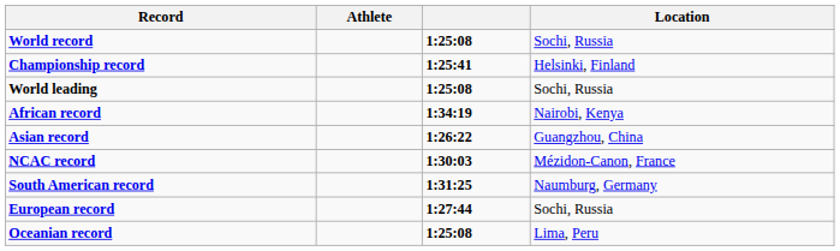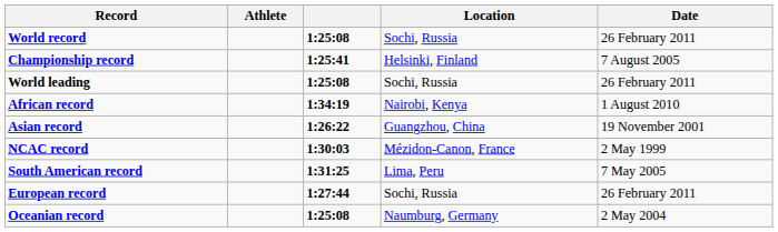 <table class="wikitable sortable" width=65% style="font-size:90%; text-align:left;">
 <tr>
 <th>Record</th>
 <th>Athlete</th>
 <th></th>
 <th>Location</th>
+<th>Date</th>
 </tr>
 <tr>
 <td><strong><a href='#'>World record</a></strong></td>
 <td></td>
 <td><strong>1:25:08</strong></td>
 <td><a href='#'>Sochi</a>, <a href='#'>Russia</a></td>
+<td>26 February 2011</td>
 </tr>
 <tr>
 <td><strong><a href='#'>Championship record</a></strong></td>
 <td></td>
 <td><strong>1:25:41</strong></td>
 <td><a href='#'>Helsinki</a>, <a href='#'>Finland</a></td>
+<td>7 August 2005</td>
 </tr>
 <tr>
 <td><strong>World leading</strong></td>
 <td></td>
 <td><strong>1:25:08</strong></td>
 <td>Sochi, Russia</td>
+<td>26 February 2011</td>
 </tr>
 <tr>
 <td><strong><a href='#'>African record</a></strong></td>
 <td></td>
 <td><strong>1:34:19</strong></td>
 <td><a href='#'>Nairobi</a>, <a href='#'>Kenya</a></td>
+<td>1 August 2010</td>
 </tr>
 <tr>
 <td><strong><a href='#'>Asian record</a></strong></td>
 <td></td>
 <td><strong>1:26:22</strong></td>
 <td><a href='#'>Guangzhou</a>, <a href='#'>China</a></td>
+<td>19 November 2001</td>
 </tr>
 <tr>
 <td><strong><a href='#'>NCAC record</a></strong></td>
 <td></td>
 <td><strong>1:30:03</strong></td>
 <td><a href='#'>Mézidon-Canon</a>, <a href='#'>France</a></td>
+<td>2 May 1999</td>
 </tr>
 <tr>
 <td><strong><a href='#'>South American record</a></strong></td>
 <td></td>
 <td><strong>1:31:25</strong></td>
-<td><a href='#'>Naumburg</a>, <a href='#'>Germany</a></td>
+<td><a href='#'>Lima</a>, <a href='#'>Peru</a></td>
+<td>7 May 2005</td>
 </tr>
 <tr>
 <td><strong><a href='#'>European record</a></strong></td>
 <td></td>
 <td><strong>1:27:44</strong></td>
 <td>Sochi, Russia</td>
+<td>26 February 2011</td>
 </tr>
 <tr>
 <td><strong><a href='#'>Oceanian record</a></strong></td>
 <td></td>
 <td><strong>1:25:08</strong></td>
-<td><a href='#'>Lima</a>, <a href='#'>Peru</a></td>
+<td><a href='#'>Naumburg</a>, <a href='#'>Germany</a></td>
+<td>2 May 2004</td>
 </tr>
 </table>
